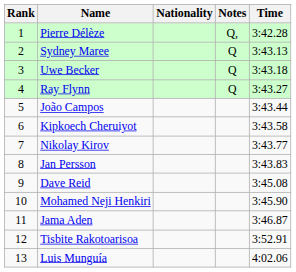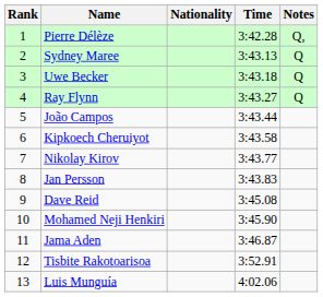 <table class="wikitable sortable" style="text-align:center">
 <tr>
 <th>Rank</th>
 <th>Name</th>
 <th>Nationality</th>
+<th>Time</th>
 <th>Notes</th>
-<th>Time</th>
 </tr>
 <tr style="background:#ccffcc;">
 <td align="center">1</td>
 <td align=left><a href='#'>Pierre Délèze</a></td>
 <td align=left></td>
+<td align="center">3:42.28</td>
 <td>Q, </td>
-<td align="center">3:42.28</td>
 </tr>
 <tr style="background:#ccffcc;">
 <td align="center">2</td>
 <td align=left><a href='#'>Sydney Maree</a></td>
 <td align=left></td>
+<td align="center">3:43.13</td>
 <td>Q</td>
-<td align="center">3:43.13</td>
 </tr>
 <tr style="background:#ccffcc;">
 <td align="center">3</td>
 <td align=left><a href='#'>Uwe Becker</a></td>
 <td align=left></td>
+<td align="center">3:43.18</td>
 <td>Q</td>
-<td align="center">3:43.18</td>
 </tr>
 <tr style="background:#ccffcc;">
 <td align="center">4</td>
 <td align=left><a href='#'>Ray Flynn</a></td>
 <td align=left></td>
+<td align="center">3:43.27</td>
 <td>Q</td>
-<td align="center">3:43.27</td>
 </tr>
 <tr>
 <td align="center">5</td>
 <td align=left><a href='#'>João Campos</a></td>
 <td align=left></td>
+<td align="center">3:43.44</td>
 <td></td>
-<td align="center">3:43.44</td>
 </tr>
 <tr>
 <td align="center">6</td>
 <td align=left><a href='#'>Kipkoech Cheruiyot</a></td>
 <td align=left></td>
+<td align="center">3:43.58</td>
 <td></td>
-<td align="center">3:43.58</td>
 </tr>
 <tr>
 <td align="center">7</td>
 <td align=left><a href='#'>Nikolay Kirov</a></td>
 <td align=left></td>
+<td align="center">3:43.77</td>
 <td></td>
-<td align="center">3:43.77</td>
 </tr>
 <tr>
 <td align="center">8</td>
 <td align=left><a href='#'>Jan Persson</a></td>
 <td align=left></td>
+<td align="center">3:43.83</td>
 <td></td>
-<td align="center">3:43.83</td>
 </tr>
 <tr>
 <td align="center">9</td>
 <td align=left><a href='#'>Dave Reid</a></td>
 <td align=left></td>
+<td align="center">3:45.08</td>
 <td></td>
-<td align="center">3:45.08</td>
 </tr>
 <tr>
 <td align="center">10</td>
 <td align=left><a href='#'>Mohamed Neji Henkiri</a></td>
 <td align=left></td>
+<td align="center">3:45.90</td>
 <td></td>
-<td align="center">3:45.90</td>
 </tr>
 <tr>
 <td align="center">11</td>
 <td align=left><a href='#'>Jama Aden</a></td>
 <td align=left></td>
+<td align="center">3:46.87</td>
 <td></td>
-<td align="center">3:46.87</td>
 </tr>
 <tr>
 <td align="center">12</td>
 <td align=left><a href='#'>Tisbite Rakotoarisoa</a></td>
 <td align=left></td>
+<td align="center">3:52.91</td>
 <td></td>
-<td align="center">3:52.91</td>
 </tr>
 <tr>
 <td align="center">13</td>
 <td align=left><a href='#'>Luis Munguía</a></td>
 <td align=left></td>
+<td align="center">4:02.06</td>
 <td></td>
-<td align="center">4:02.06</td>
 </tr>
 </table>
